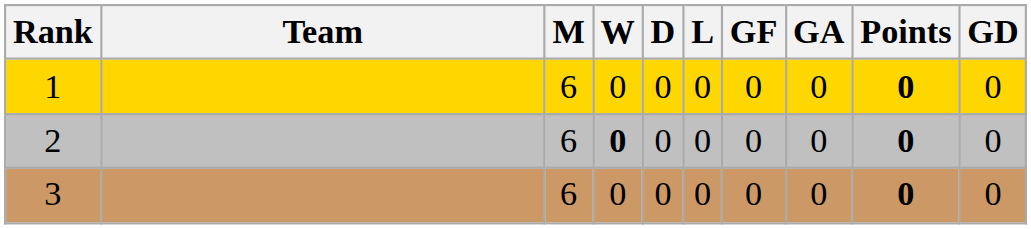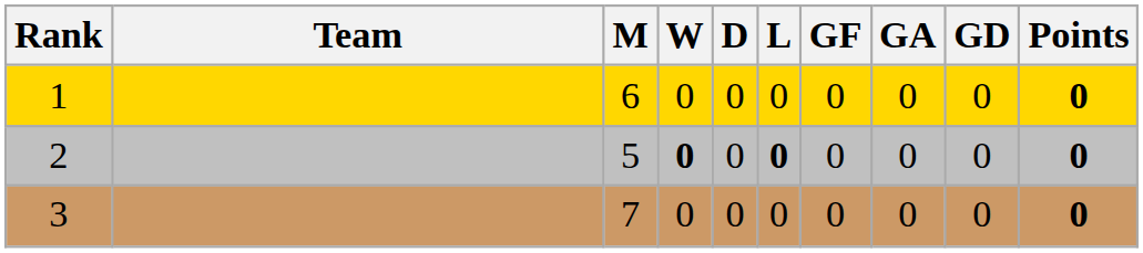 <table class="wikitable sortable" style="text-align:center">
 <tr>
 <th>Rank</th>
 <th width=200>Team</th>
 <th>M</th>
 <th>W</th>
 <th>D</th>
 <th>L</th>
 <th>GF</th>
 <th>GA</th>
+<th>GD</th>
 <th>Points</th>
-<th>GD</th>
 </tr>
 <tr bgcolor=gold>
 <td>1</td>
 <td align=left></td>
 <td>6</td>
 <td>0</td>
 <td>0</td>
 <td>0</td>
 <td>0</td>
 <td>0</td>
+<td>0</td>
 <td><strong>0</strong></td>
-<td>0</td>
 </tr>
 <tr bgcolor=silver>
 <td>2</td>
 <td align=left></td>
-<td>6</td>
+<td>5</td>
+<td><strong>0</strong></td>
+<td>0</td>
 <td><strong>0</strong></td>
 <td>0</td>
 <td>0</td>
 <td>0</td>
-<td>0</td>
 <td><strong>0</strong></td>
-<td>0</td>
 </tr>
 <tr bgcolor=#cc9966>
 <td>3</td>
 <td align=left></td>
-<td>6</td>
+<td>7</td>
+<td>0</td>
 <td>0</td>
 <td>0</td>
 <td>0</td>
 <td>0</td>
 <td>0</td>
 <td><strong>0</strong></td>
-<td>0</td>
 </tr>
 </table>
